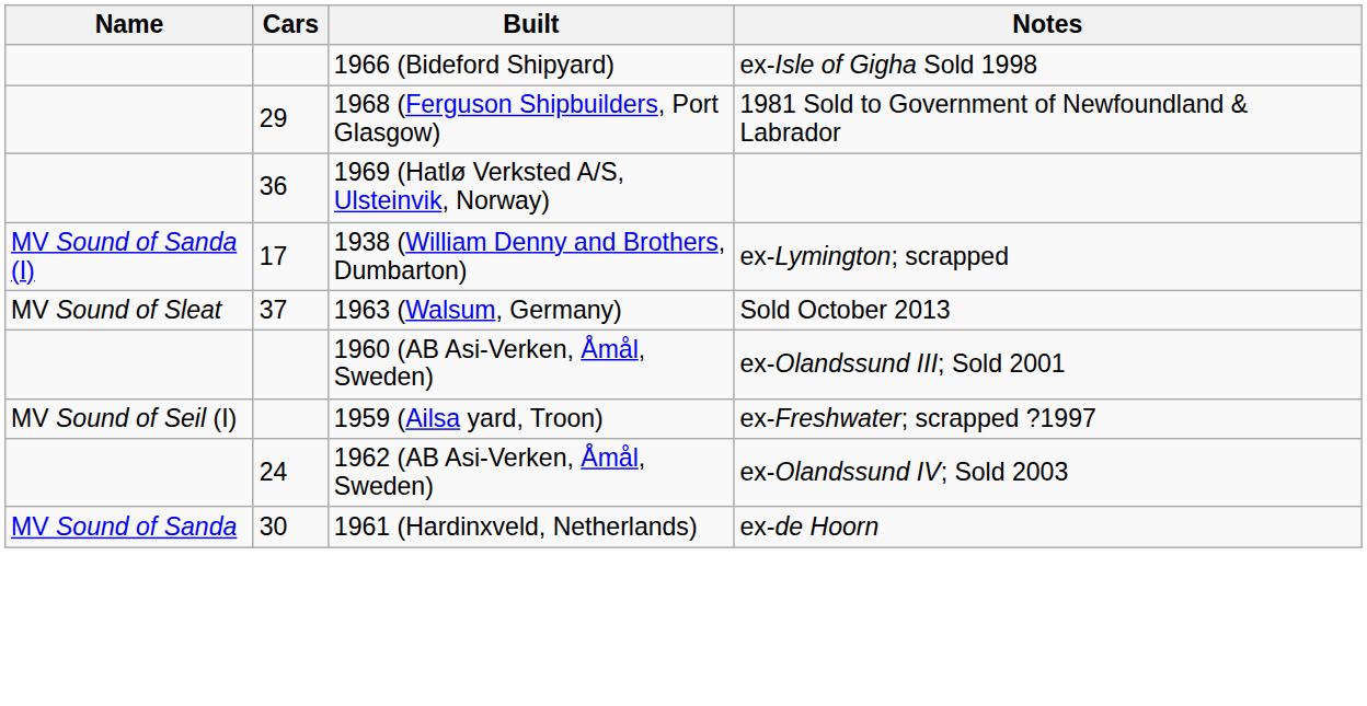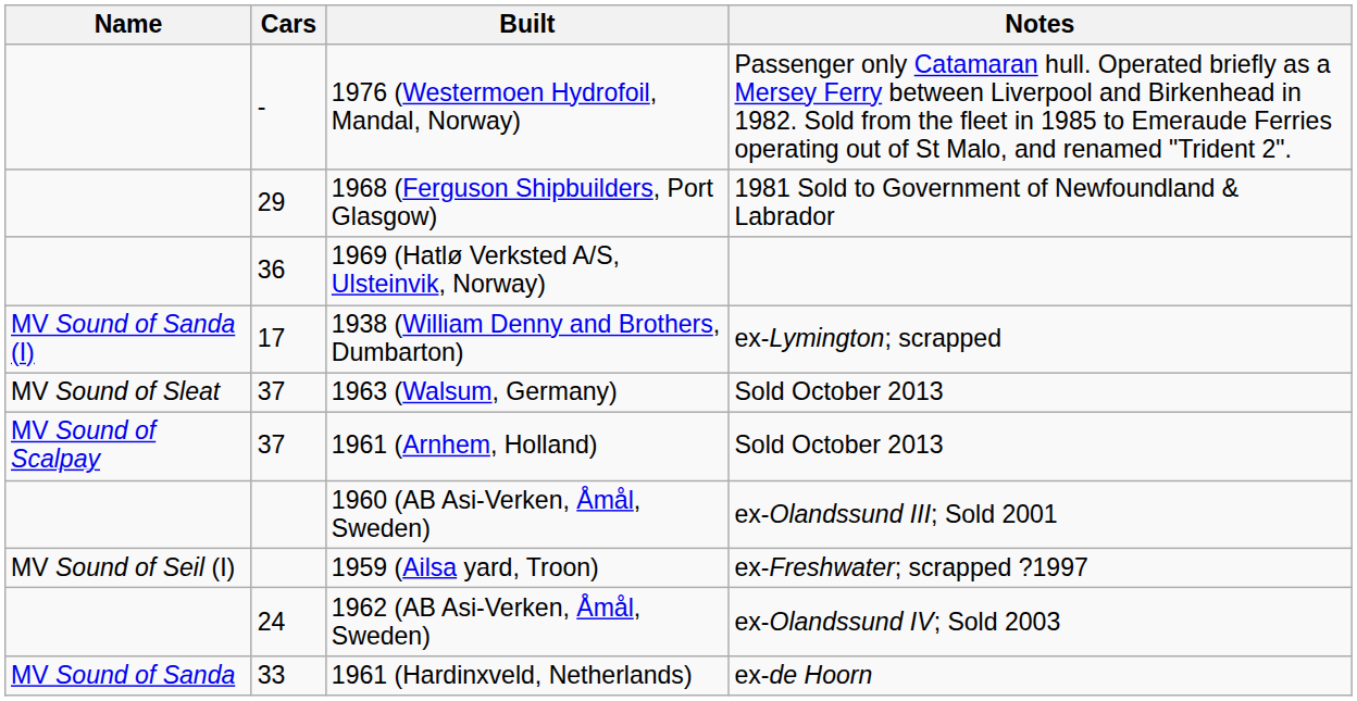 <table class="wikitable sortable">
 <tr>
 <th style="width:150px;">Name</th>
 <th width="40">Cars</th>
 <th style="width:250px;">Built</th>
 <th style="width:390px;">Notes</th>
 </tr>
 <tr>
 <td></td>
-<td></td>
-<td>1966 (Bideford Shipyard)</td>
-<td>ex-<em>Isle of Gigha</em> Sold 1998</td>
+<td>-</td>
+<td>1976 (<a href='#'>Westermoen Hydrofoil</a>, Mandal, Norway)</td>
+<td>Passenger only <a href='#'>Catamaran</a> hull.  Operated briefly as a <a href='#'>Mersey Ferry</a> between Liverpool and Birkenhead in 1982.  Sold from the fleet in 1985 to Emeraude Ferries operating out of St Malo, and renamed "Trident 2".</td>
 </tr>
 <tr>
 <td></td>
 <td>29</td>
 <td>1968 (<a href='#'>Ferguson Shipbuilders</a>, Port Glasgow)</td>
 <td>1981 Sold to Government of Newfoundland & Labrador</td>
 </tr>
 <tr>
 <td></td>
 <td>36</td>
 <td>1969 (Hatlø Verksted A/S, <a href='#'>Ulsteinvik</a>, Norway)</td>
 <td></td>
 </tr>
 <tr>
 <td><a href='#'>MV <em>Sound of Sanda</em> (I)</a></td>
 <td>17</td>
 <td>1938 (<a href='#'>William Denny and Brothers</a>, Dumbarton)</td>
 <td>ex-<em>Lymington</em>; scrapped</td>
 </tr>
 <tr>
 <td>MV <em>Sound of Sleat</em></td>
 <td>37</td>
 <td>1963 (<a href='#'>Walsum</a>, Germany)</td>
 <td>Sold October 2013</td>
 </tr>
 <tr>
+<td><a href='#'>MV <em>Sound of Scalpay</em></a></td>
+<td>37</td>
+<td>1961 (<a href='#'>Arnhem</a>, Holland)</td>
+<td>Sold October 2013</td>
+</tr>
+<tr>
 <td></td>
 <td></td>
 <td>1960 (AB Asi-Verken, <a href='#'>Åmål</a>, Sweden)</td>
 <td>ex-<em>Olandssund III</em>; Sold 2001</td>
 </tr>
 <tr>
 <td>MV <em>Sound of Seil</em> (I)</td>
 <td></td>
 <td>1959 (<a href='#'>Ailsa</a> yard, Troon)</td>
 <td>ex-<em>Freshwater</em>; scrapped ?1997</td>
 </tr>
 <tr>
 <td></td>
 <td>24</td>
 <td>1962 (AB Asi-Verken, <a href='#'>Åmål</a>, Sweden)</td>
 <td>ex-<em>Olandssund IV</em>; Sold 2003</td>
 </tr>
 <tr>
 <td><a href='#'>MV <em>Sound of Sanda</em></a></td>
-<td>30</td>
+<td>33</td>
 <td>1961 (Hardinxveld, Netherlands)</td>
 <td>ex-<em>de Hoorn</em></td>
 </tr>
 </table>
